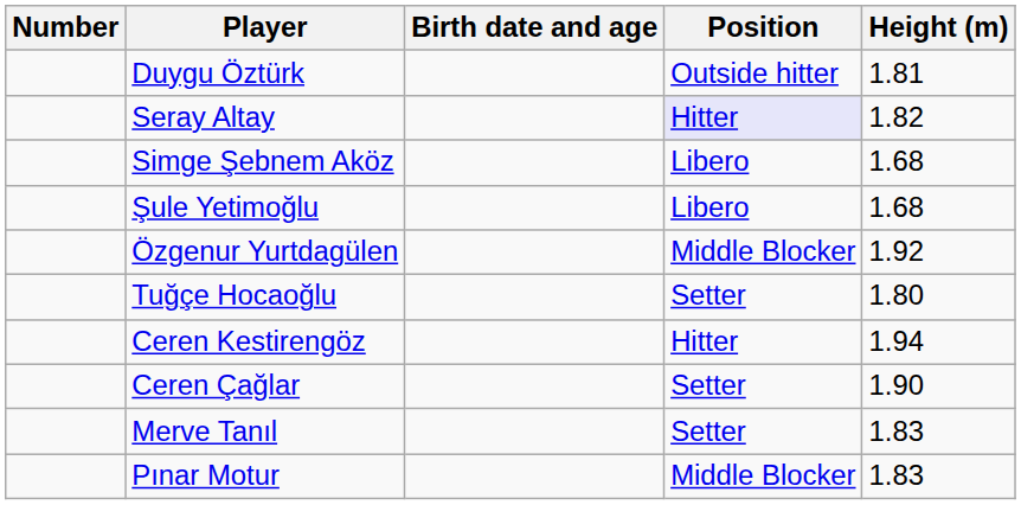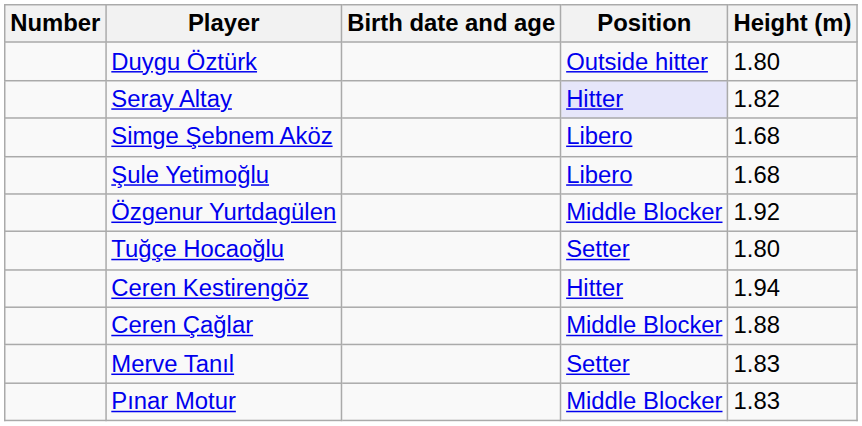 <table class="wikitable sortable">
 <tr>
 <th>Number</th>
 <th>Player</th>
 <th>Birth date and age</th>
 <th>Position</th>
 <th>Height (m)</th>
 </tr>
 <tr>
 <td></td>
 <td> <a href='#'>Duygu Öztürk</a></td>
 <td></td>
 <td><a href='#'>Outside hitter</a></td>
-<td>1.81</td>
+<td>1.80</td>
 </tr>
 <tr>
 <td></td>
 <td> <a href='#'>Seray Altay</a></td>
 <td></td>
 <td style="background: lavender;"><a href='#'>Hitter</a></td>
 <td>1.82</td>
 </tr>
 <tr>
 <td></td>
 <td> <a href='#'>Simge Şebnem Aköz</a></td>
 <td></td>
 <td><a href='#'>Libero</a></td>
 <td>1.68</td>
 </tr>
 <tr>
 <td></td>
 <td> <a href='#'>Şule Yetimoğlu</a></td>
 <td></td>
 <td><a href='#'>Libero</a></td>
 <td>1.68</td>
 </tr>
 <tr>
 <td></td>
 <td> <a href='#'>Özgenur Yurtdagülen</a></td>
 <td></td>
 <td><a href='#'>Middle Blocker</a></td>
 <td>1.92</td>
 </tr>
 <tr>
 <td></td>
 <td> <a href='#'>Tuğçe Hocaoğlu</a></td>
 <td></td>
 <td><a href='#'>Setter</a></td>
 <td>1.80</td>
 </tr>
 <tr>
 <td></td>
 <td> <a href='#'>Ceren Kestirengöz</a></td>
 <td></td>
 <td><a href='#'>Hitter</a></td>
 <td>1.94</td>
 </tr>
 <tr>
 <td></td>
 <td> <a href='#'>Ceren Çağlar</a></td>
 <td></td>
-<td><a href='#'>Setter</a></td>
-<td>1.90</td>
+<td><a href='#'>Middle Blocker</a></td>
+<td>1.88</td>
 </tr>
 <tr>
 <td></td>
 <td> <a href='#'>Merve Tanıl</a></td>
 <td></td>
 <td><a href='#'>Setter</a></td>
 <td>1.83</td>
 </tr>
 <tr>
 <td></td>
 <td> <a href='#'>Pınar Motur</a></td>
 <td></td>
 <td><a href='#'>Middle Blocker</a></td>
 <td>1.83</td>
 </tr>
 </table>
